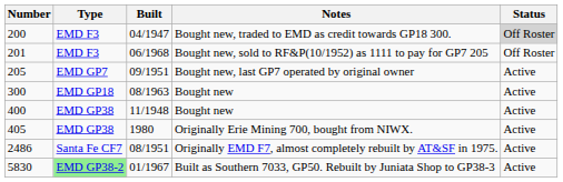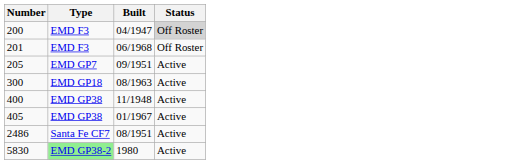 <table class="wikitable">
 <tr>
 <th>Number</th>
 <th>Type</th>
 <th>Built</th>
-<th>Notes</th>
 <th>Status</th>
 </tr>
 <tr>
 <td>200</td>
 <td><a href='#'>EMD F3</a></td>
 <td>04/1947</td>
-<td>Bought new, traded to EMD as credit towards GP18 300.</td>
 <td style="background: lightgrey;">Off Roster</td>
 </tr>
 <tr>
 <td>201</td>
 <td><a href='#'>EMD F3</a></td>
 <td>06/1968</td>
-<td>Bought new, sold to RF&P(10/1952) as 1111 to pay for GP7 205</td>
 <td>Off Roster</td>
 </tr>
 <tr>
 <td>205</td>
 <td><a href='#'>EMD GP7</a></td>
 <td>09/1951</td>
-<td>Bought new, last GP7 operated by original owner</td>
 <td>Active</td>
 </tr>
 <tr>
 <td>300</td>
 <td><a href='#'>EMD GP18</a></td>
 <td>08/1963</td>
-<td>Bought new</td>
 <td>Active</td>
 </tr>
 <tr>
 <td>400</td>
 <td><a href='#'>EMD GP38</a></td>
 <td>11/1948</td>
-<td>Bought new</td>
 <td>Active</td>
 </tr>
 <tr>
 <td>405</td>
 <td><a href='#'>EMD GP38</a></td>
-<td>1980</td>
-<td>Originally Erie Mining 700, bought from NIWX.</td>
+<td>01/1967</td>
 <td>Active</td>
 </tr>
 <tr>
 <td>2486</td>
 <td><a href='#'>Santa Fe CF7</a></td>
 <td>08/1951</td>
-<td>Originally <a href='#'>EMD F7</a>, almost completely rebuilt by <a href='#'>AT&SF</a> in 1975.</td>
 <td>Active</td>
 </tr>
 <tr>
 <td>5830</td>
 <td style="background: lightgreen;"><a href='#'>EMD GP38-2</a></td>
-<td>01/1967</td>
-<td>Built as Southern 7033, GP50. Rebuilt by Juniata Shop to GP38-3</td>
+<td>1980</td>
 <td>Active</td>
 </tr>
 </table>
